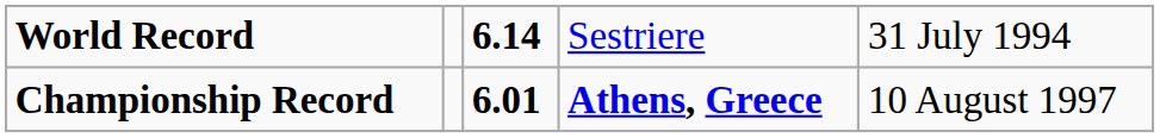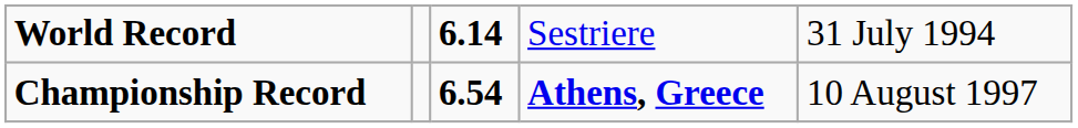 <table class="wikitable" width=75%>
 <tr>
 <td><strong>World Record</strong></td>
 <td></td>
 <td><strong>6.14</strong></td>
 <td><a href='#'>Sestriere</a></td>
 <td>31 July 1994</td>
 </tr>
 <tr>
 <td><strong>Championship Record</strong></td>
 <td></td>
-<td><strong>6.01</strong></td>
+<td><strong>6.54</strong></td>
 <td><strong><a href='#'>Athens</a>, <a href='#'>Greece</a></strong></td>
 <td>10 August 1997</td>
 </tr>
 </table>
